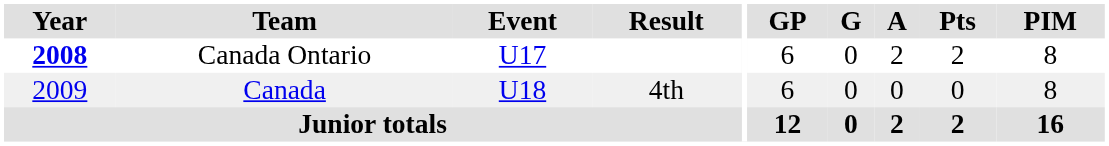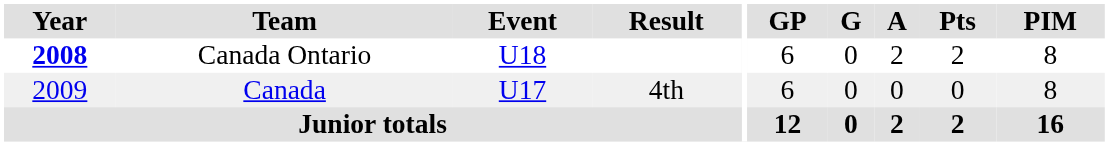 <table border="0" cellpadding="1" cellspacing="0" ID="Table3" style="text-align:center; width:40em">
 <tr style="text-align:center; background:#e0e0e0;">
 <th>Year</th>
 <th>Team</th>
 <th>Event</th>
 <th>Result</th>
 <th rowspan="99" style="background:#fff;"></th>
 <th>GP</th>
 <th>G</th>
 <th>A</th>
 <th>Pts</th>
 <th>PIM</th>
 </tr>
 <tr style="text-align:center;">
 <td><strong><a href='#'>2008</a></strong></td>
 <td>Canada Ontario</td>
-<td><a href='#'>U17</a></td>
+<td><a href='#'>U18</a></td>
 <td></td>
 <td>6</td>
 <td>0</td>
 <td>2</td>
 <td>2</td>
 <td>8</td>
 </tr>
 <tr style="text-align:center; background:#f0f0f0;">
 <td><a href='#'>2009</a></td>
 <td><a href='#'>Canada</a></td>
-<td><a href='#'>U18</a></td>
+<td><a href='#'>U17</a></td>
 <td>4th</td>
 <td>6</td>
 <td>0</td>
 <td>0</td>
 <td>0</td>
 <td>8</td>
 </tr>
 <tr style="text-align:center; background:#e0e0e0;">
 <th style="text-align:center;" colspan="4">Junior totals</th>
 <th>12</th>
 <th>0</th>
 <th>2</th>
 <th>2</th>
 <th>16</th>
 </tr>
 </table>
